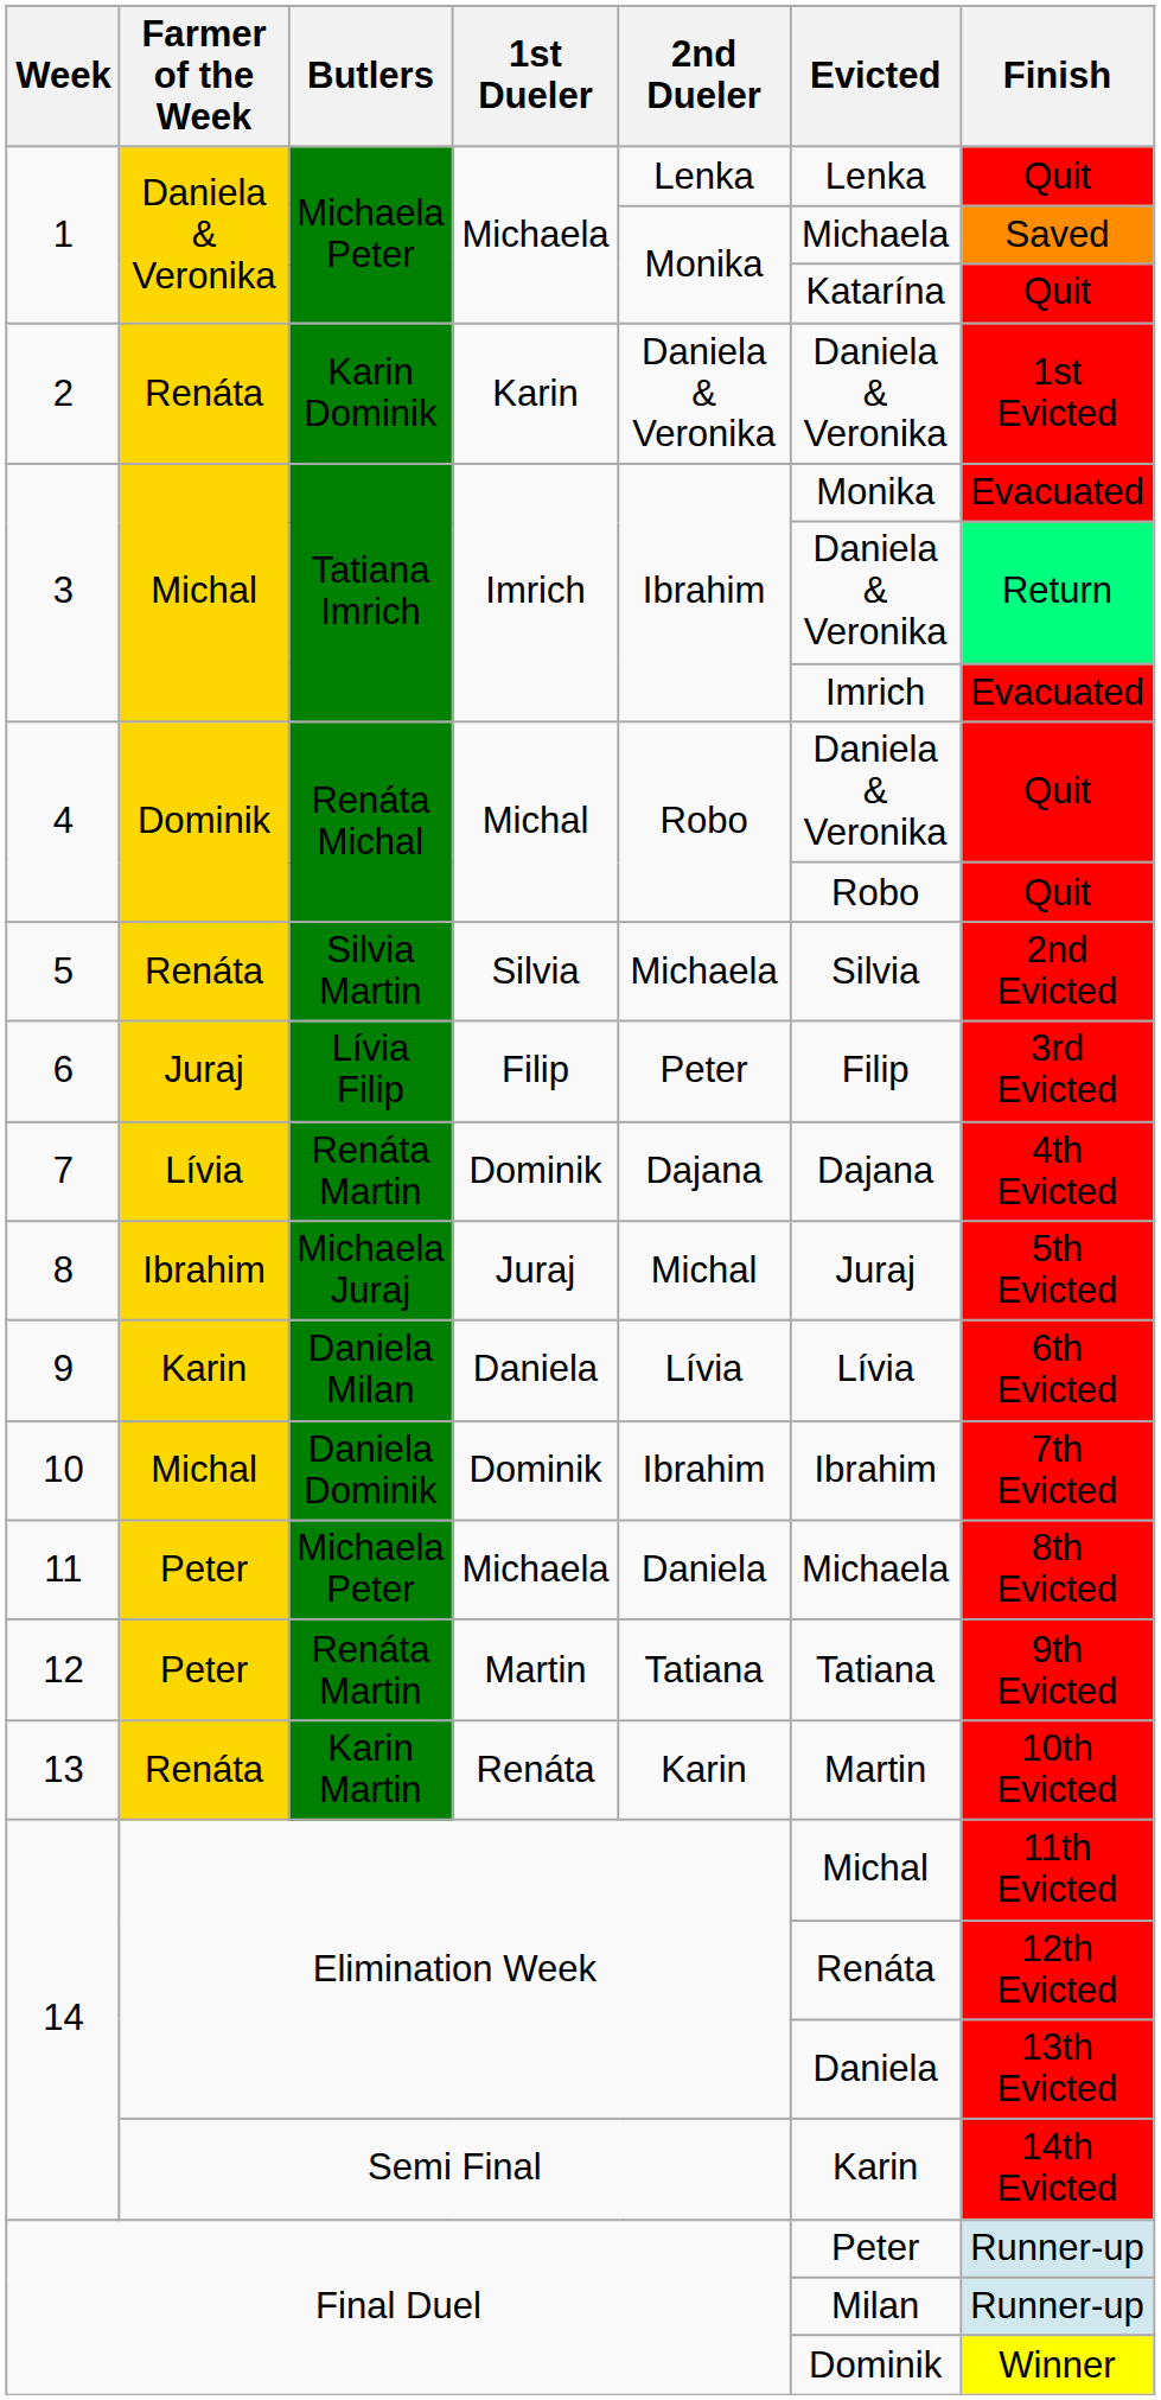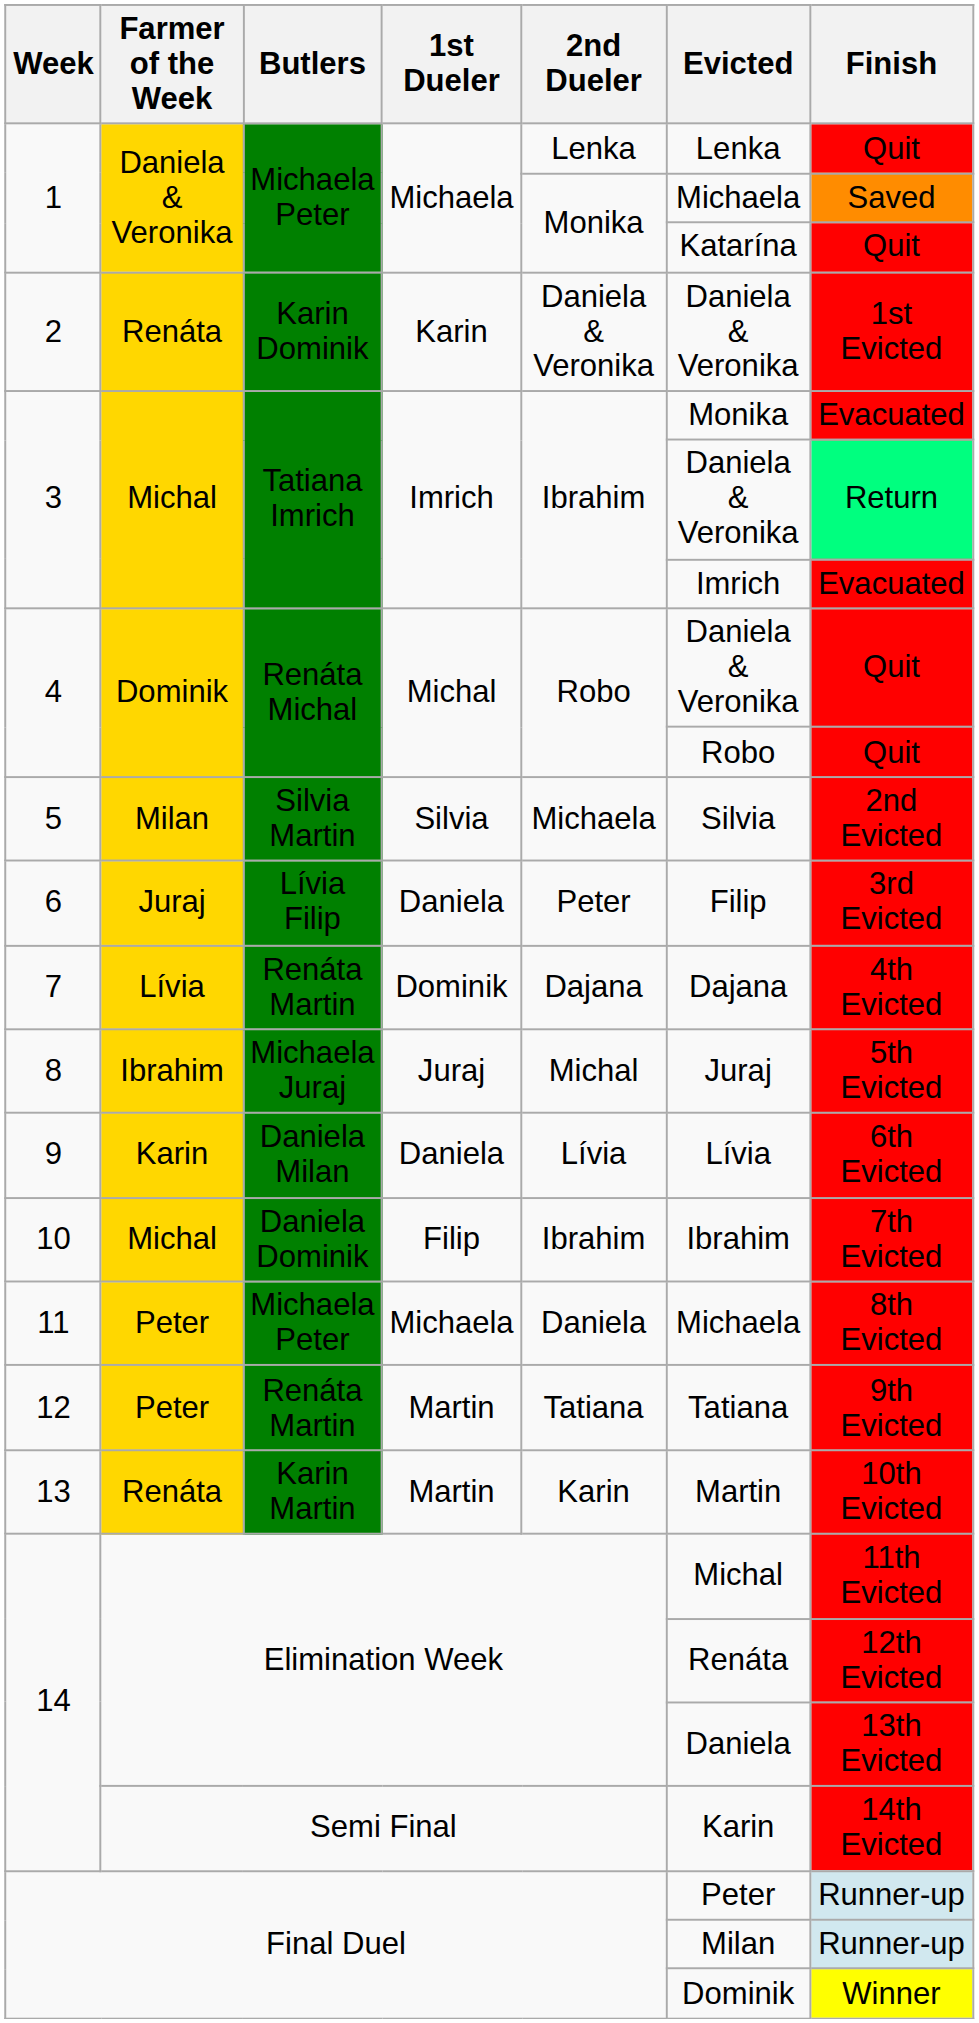 <table class="wikitable" style="text-align:center; width:80%; margin-left:auto; margin-right:auto;">
 <tr>
 <th>Week</th>
 <th>Farmer of the Week</th>
 <th>Butlers</th>
 <th>1st Dueler</th>
 <th>2nd Dueler</th>
 <th>Evicted</th>
 <th>Finish</th>
 </tr>
 <tr>
 <td rowspan="3">1</td>
 <td rowspan="3" style="background:gold;">Daniela & Veronika</td>
 <td rowspan="3" style="background:green;">Michaela<br>Peter</td>
 <td rowspan="3">Michaela</td>
 <td rowspan="1">Lenka</td>
 <td>Lenka</td>
 <td style="background:#f00;">Quit</td>
 </tr>
 <tr>
 <td rowspan="2">Monika</td>
 <td>Michaela</td>
 <td style="background:#FF8C00">Saved</td>
 </tr>
 <tr>
 <td>Katarína</td>
 <td style="background:#f00;">Quit</td>
 </tr>
 <tr>
 <td>2</td>
 <td style="background:gold;" colspan=1>Renáta</td>
 <td style="background:#008000;">Karin<br>Dominik</td>
 <td>Karin</td>
 <td>Daniela & Veronika</td>
 <td>Daniela & Veronika</td>
 <td style="background:#ff0000">1st Evicted</td>
 </tr>
 <tr>
 <td rowspan="3">3</td>
 <td rowspan="3" style="background:gold;">Michal</td>
 <td rowspan="3" style="background:green;">Tatiana<br>Imrich</td>
 <td rowspan="3">Imrich</td>
 <td rowspan="3">Ibrahim</td>
 <td>Monika</td>
 <td style="background:#f00;">Evacuated</td>
 </tr>
 <tr>
 <td>Daniela & Veronika</td>
 <td rowspan="1" style="background:#00FF7F">Return</td>
 </tr>
 <tr>
 <td>Imrich</td>
 <td style="background:#f00;">Evacuated</td>
 </tr>
 <tr>
 <td rowspan="2">4</td>
 <td rowspan="2" style="background:gold;">Dominik</td>
 <td rowspan="2" style="background:green;">Renáta<br>Michal</td>
 <td rowspan="2">Michal</td>
 <td rowspan="2">Robo</td>
 <td>Daniela & Veronika</td>
 <td style="background:#f00;">Quit</td>
 </tr>
 <tr>
 <td>Robo</td>
 <td style="background:#f00;">Quit</td>
 </tr>
 <tr>
 <td>5</td>
-<td style="background:gold;">Renáta</td>
+<td style="background:gold;">Milan</td>
 <td style="background:green;">Silvia<br>Martin</td>
 <td>Silvia</td>
 <td>Michaela</td>
 <td>Silvia</td>
 <td style="background:#f00;">2nd Evicted</td>
 </tr>
 <tr>
 <td>6</td>
 <td style="background:gold;">Juraj</td>
 <td style="background:green;">Lívia<br>Filip</td>
-<td>Filip</td>
+<td>Daniela</td>
 <td>Peter</td>
 <td>Filip</td>
 <td style="background:#f00;">3rd Evicted</td>
 </tr>
 <tr>
 <td>7</td>
 <td style="background:gold;">Lívia</td>
 <td style="background:green;">Renáta<br>Martin</td>
 <td>Dominik</td>
 <td>Dajana</td>
 <td>Dajana</td>
 <td style="background:#f00;">4th Evicted</td>
 </tr>
 <tr>
 <td>8</td>
 <td style="background:gold;">Ibrahim</td>
 <td style="background:green;">Michaela<br>Juraj</td>
 <td>Juraj</td>
 <td>Michal</td>
 <td>Juraj</td>
 <td style="background:#f00;">5th Evicted</td>
 </tr>
 <tr>
 <td>9</td>
 <td style="background:gold;">Karin</td>
 <td style="background:green;">Daniela<br>Milan</td>
 <td>Daniela</td>
 <td>Lívia</td>
 <td>Lívia</td>
 <td style="background:#f00;">6th Evicted</td>
 </tr>
 <tr>
 <td>10</td>
 <td style="background:gold;">Michal</td>
 <td style="background:green;">Daniela<br>Dominik</td>
-<td>Dominik</td>
+<td>Filip</td>
 <td>Ibrahim</td>
 <td>Ibrahim</td>
 <td style="background:#f00;">7th Evicted</td>
 </tr>
 <tr>
 <td>11</td>
 <td style="background:gold;">Peter</td>
 <td style="background:green;">Michaela<br>Peter</td>
 <td>Michaela</td>
 <td>Daniela</td>
 <td>Michaela</td>
 <td style="background:#f00;">8th Evicted</td>
 </tr>
 <tr>
 <td>12</td>
 <td style="background:gold;">Peter</td>
 <td style="background:green;">Renáta<br>Martin</td>
 <td>Martin</td>
 <td>Tatiana</td>
 <td>Tatiana</td>
 <td style="background:#f00;">9th Evicted</td>
 </tr>
 <tr>
 <td>13</td>
 <td style="background:gold;">Renáta</td>
 <td style="background:green;">Karin<br>Martin</td>
-<td>Renáta</td>
+<td>Martin</td>
 <td>Karin</td>
 <td>Martin</td>
 <td style="background:#f00;">10th Evicted</td>
 </tr>
 <tr>
 <td rowspan="4">14</td>
 <td colspan="4" rowspan="3">Elimination Week</td>
 <td>Michal</td>
 <td style="background:#f00;">11th Evicted</td>
 </tr>
 <tr>
 <td>Renáta</td>
 <td style="background:#f00;">12th Evicted</td>
 </tr>
 <tr>
 <td>Daniela</td>
 <td style="background:#f00;">13th Evicted</td>
 </tr>
 <tr>
 <td colspan="4" rowspan="1">Semi Final</td>
 <td>Karin</td>
 <td style="background:#f00;">14th Evicted</td>
 </tr>
 <tr>
 <td colspan="5" rowspan="3">Final Duel</td>
 <td rowspan="1">Peter</td>
 <td rowspan="1" style="background:#D1E8EF">Runner-up</td>
 </tr>
 <tr>
 <td rowspan="1">Milan</td>
 <td rowspan="1" style="background:#D1E8EF">Runner-up</td>
 </tr>
 <tr>
 <td rowspan="1">Dominik</td>
 <td rowspan="1" style="background:yellow">Winner</td>
 </tr>
 </table>
